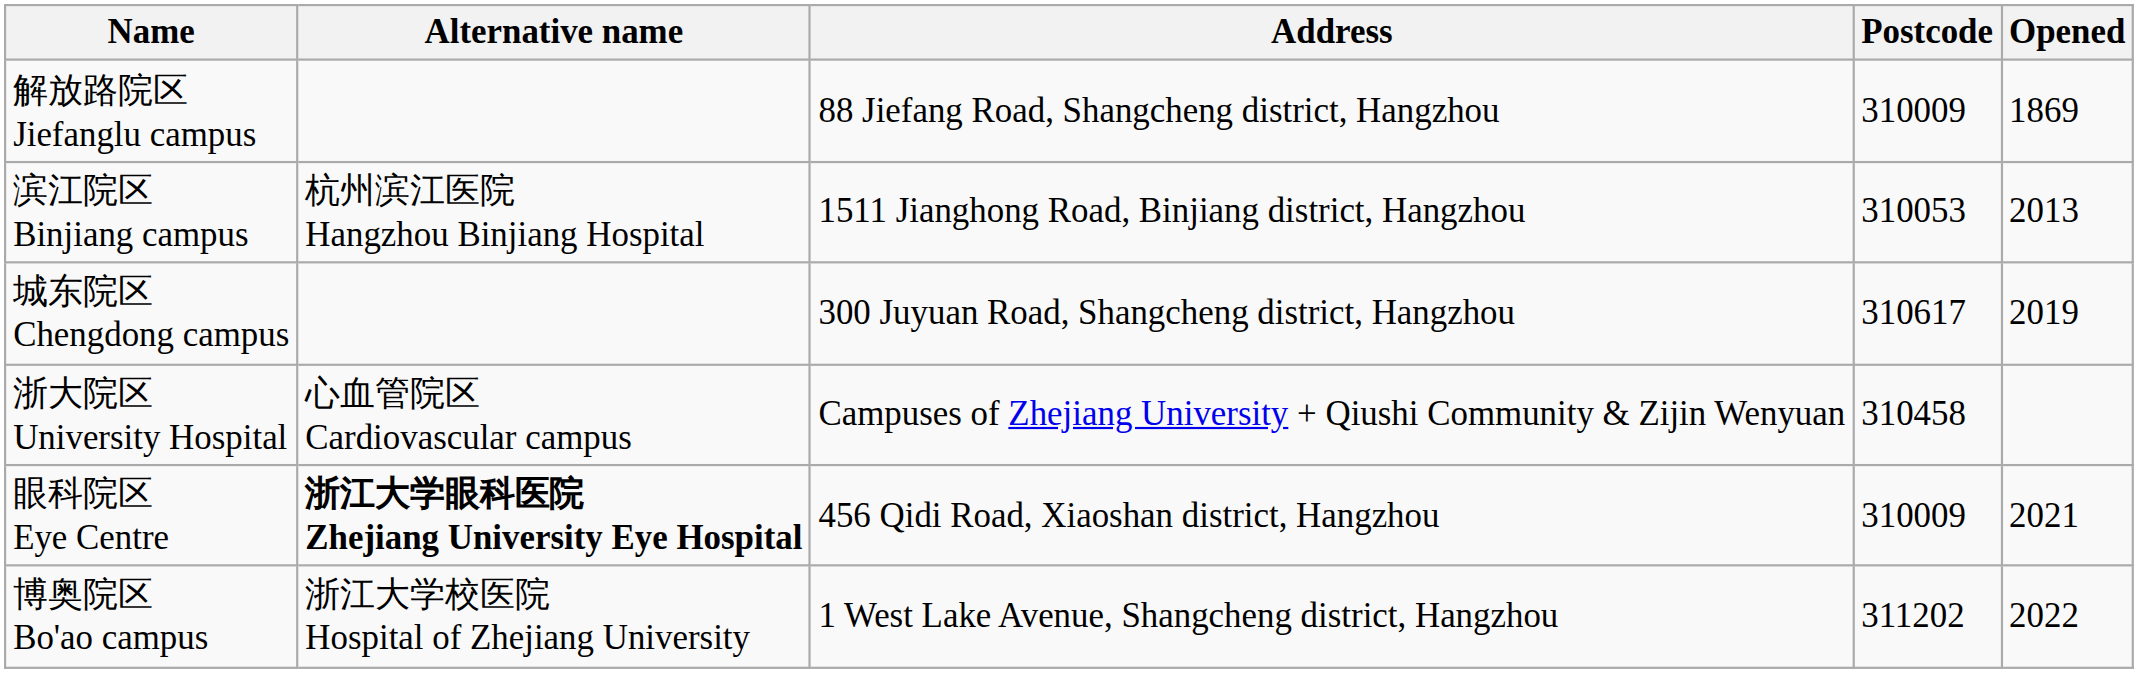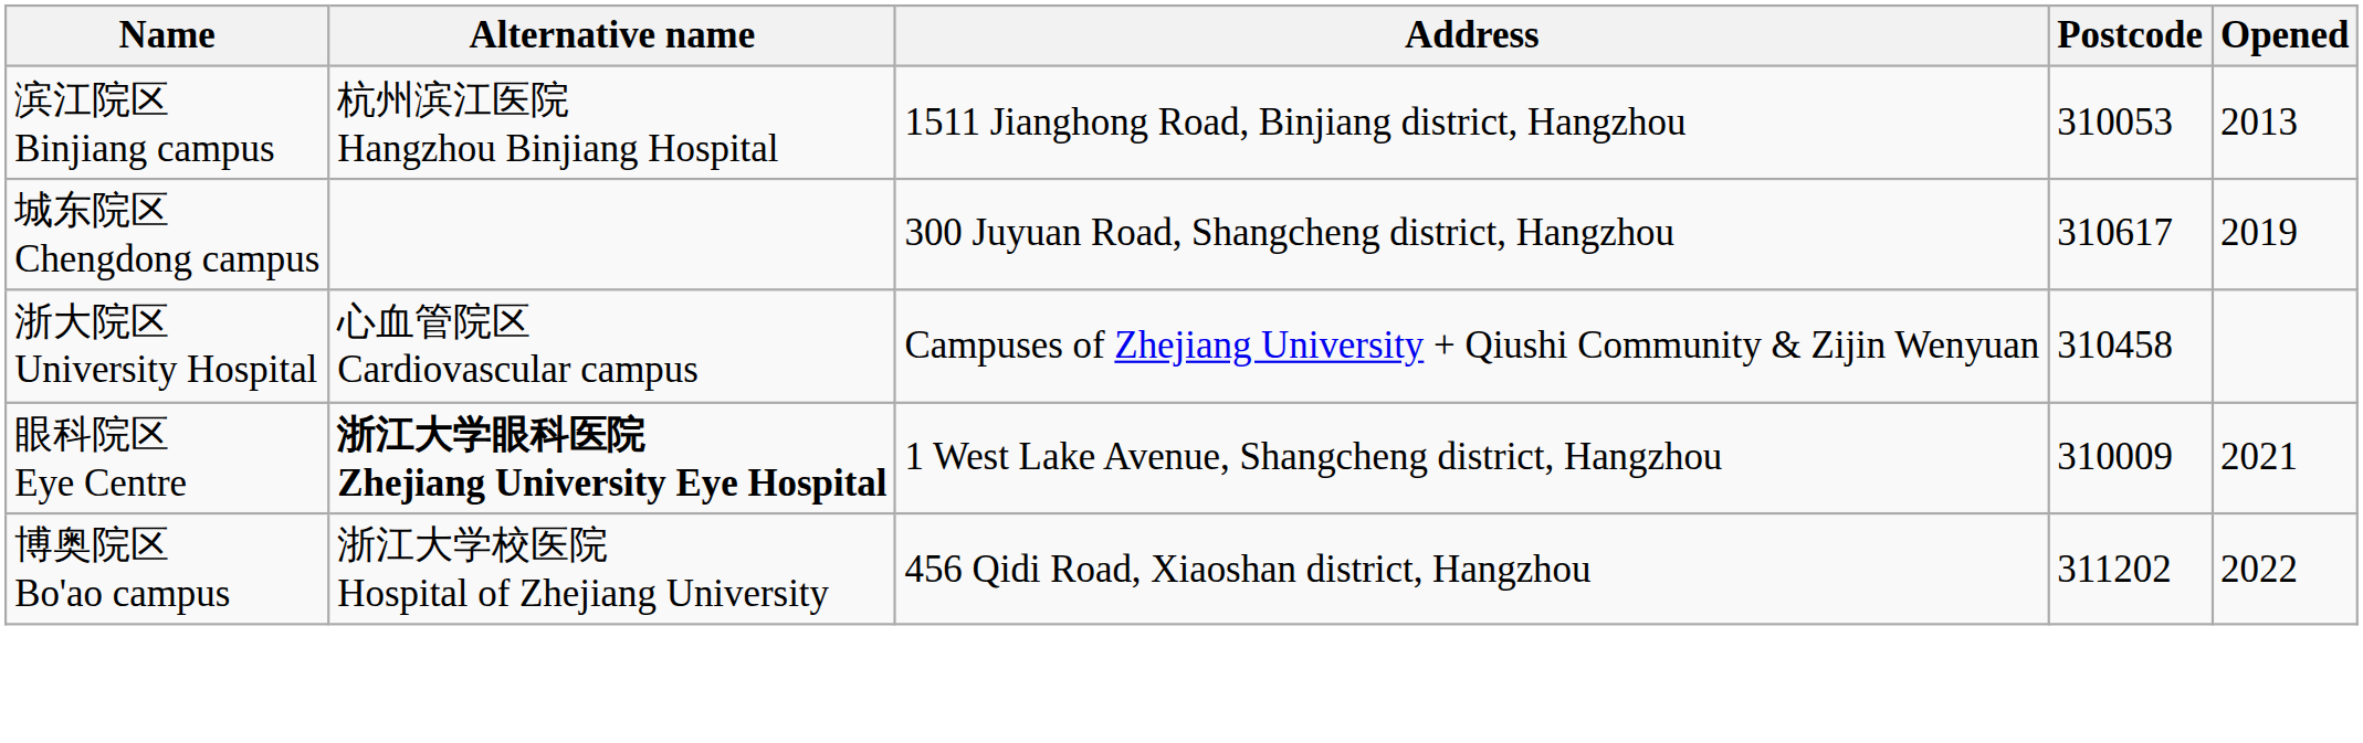 <table class="wikitable">
 <tr>
 <th>Name</th>
 <th>Alternative name</th>
 <th>Address</th>
 <th>Postcode</th>
 <th>Opened</th>
-</tr>
-<tr>
-<td>解放路院区<br>Jiefanglu campus</td>
-<td></td>
-<td>88 Jiefang Road, Shangcheng district, Hangzhou</td>
-<td>310009</td>
-<td>1869</td>
 </tr>
 <tr>
 <td>滨江院区<br>Binjiang campus</td>
 <td>杭州滨江医院<br>Hangzhou Binjiang Hospital</td>
 <td>1511 Jianghong Road, Binjiang district, Hangzhou</td>
 <td>310053</td>
 <td>2013</td>
 </tr>
 <tr>
 <td>城东院区<br>Chengdong campus</td>
 <td></td>
 <td>300 Juyuan Road, Shangcheng district, Hangzhou</td>
 <td>310617</td>
 <td>2019</td>
 </tr>
 <tr>
 <td>浙大院区<br>University Hospital</td>
 <td>心血管院区<br>Cardiovascular campus</td>
 <td>Campuses of <a href='#'>Zhejiang University</a> + Qiushi Community & Zijin Wenyuan</td>
 <td>310458</td>
 <td></td>
 </tr>
 <tr>
 <td>眼科院区<br>Eye Centre</td>
 <td><strong>浙江大学眼科医院<br>Zhejiang University Eye Hospital</strong></td>
-<td>456 Qidi Road, Xiaoshan district, Hangzhou</td>
+<td>1 West Lake Avenue, Shangcheng district, Hangzhou</td>
 <td>310009</td>
 <td>2021</td>
 </tr>
 <tr>
 <td>博奥院区<br>Bo'ao campus</td>
 <td>浙江大学校医院<br>Hospital of Zhejiang University</td>
-<td>1 West Lake Avenue, Shangcheng district, Hangzhou</td>
+<td>456 Qidi Road, Xiaoshan district, Hangzhou</td>
 <td>311202</td>
 <td>2022</td>
 </tr>
 </table>
